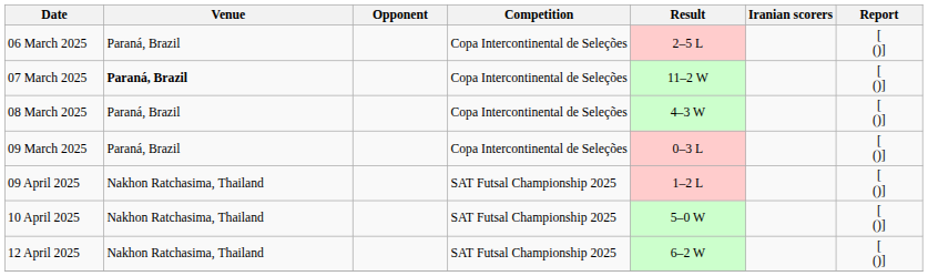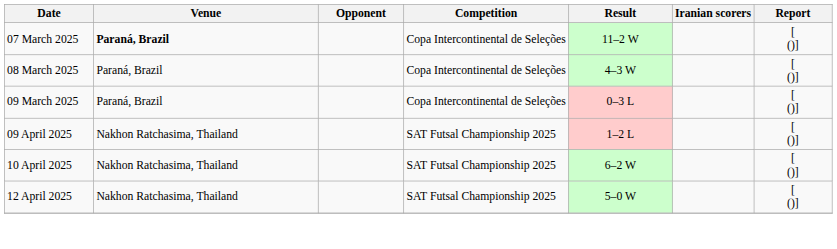 <table class="wikitable">
 <tr>
 <th width=115>Date</th>
 <th width=300>Venue</th>
 <th width=110>Opponent</th>
 <th>Competition</th>
 <th width=135>Result</th>
 <th>Iranian scorers</th>
 <th width=100>Report</th>
-</tr>
-<tr>
-<td>06 March 2025</td>
-<td>Paraná, Brazil</td>
-<td></td>
-<td>Copa Intercontinental de Seleções</td>
-<td bgcolor=FFCCCC align=center>2–5 L</td>
-<td></td>
-<td align=center>[ <br> ()]</td>
 </tr>
 <tr>
 <td>07 March 2025</td>
 <td><strong>Paraná, Brazil</strong></td>
 <td></td>
 <td>Copa Intercontinental de Seleções</td>
 <td bgcolor=CCFFCC align=center>11–2 W</td>
 <td></td>
 <td align=center>[ <br> ()]</td>
 </tr>
 <tr>
 <td>08 March 2025</td>
 <td>Paraná, Brazil</td>
 <td></td>
 <td>Copa Intercontinental de Seleções</td>
 <td bgcolor=CCFFCC align=center>4–3 W</td>
 <td></td>
 <td align=center>[ <br> ()]</td>
 </tr>
 <tr>
 <td>09 March 2025</td>
 <td>Paraná, Brazil</td>
 <td></td>
 <td>Copa Intercontinental de Seleções</td>
 <td bgcolor=FFCCCC align=center>0–3 L</td>
 <td></td>
 <td align=center>[ <br> ()]</td>
 </tr>
 <tr>
 <td>09 April 2025</td>
 <td>Nakhon Ratchasima, Thailand</td>
 <td></td>
 <td>SAT Futsal Championship 2025</td>
 <td bgcolor=FFCCCC align=center>1–2 L</td>
 <td></td>
 <td align=center>[ <br> ()]</td>
 </tr>
 <tr>
 <td>10 April 2025</td>
 <td>Nakhon Ratchasima, Thailand</td>
 <td></td>
 <td>SAT Futsal Championship 2025</td>
-<td bgcolor=CCFFCC align=center>5–0 W</td>
+<td bgcolor=CCFFCC align=center>6–2 W</td>
 <td></td>
 <td align=center>[ <br> ()]</td>
 </tr>
 <tr>
 <td>12 April 2025</td>
 <td>Nakhon Ratchasima, Thailand</td>
 <td></td>
 <td>SAT Futsal Championship 2025</td>
-<td bgcolor=CCFFCC align=center>6–2 W</td>
+<td bgcolor=CCFFCC align=center>5–0 W</td>
 <td></td>
 <td align=center>[ <br> ()]</td>
 </tr>
 <tr>
 </tr>
 </table>
